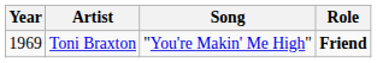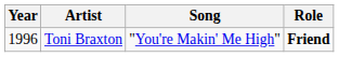 <table class="wikitable sortable">
 <tr>
 <th>Year</th>
 <th>Artist</th>
 <th>Song</th>
 <th>Role</th>
 </tr>
 <tr>
-<td>1969</td>
+<td>1996</td>
 <td><a href='#'>Toni Braxton</a></td>
 <td>"<a href='#'>You're Makin' Me High</a>"</td>
 <td><strong>Friend</strong></td>
 </tr>
 </table>
